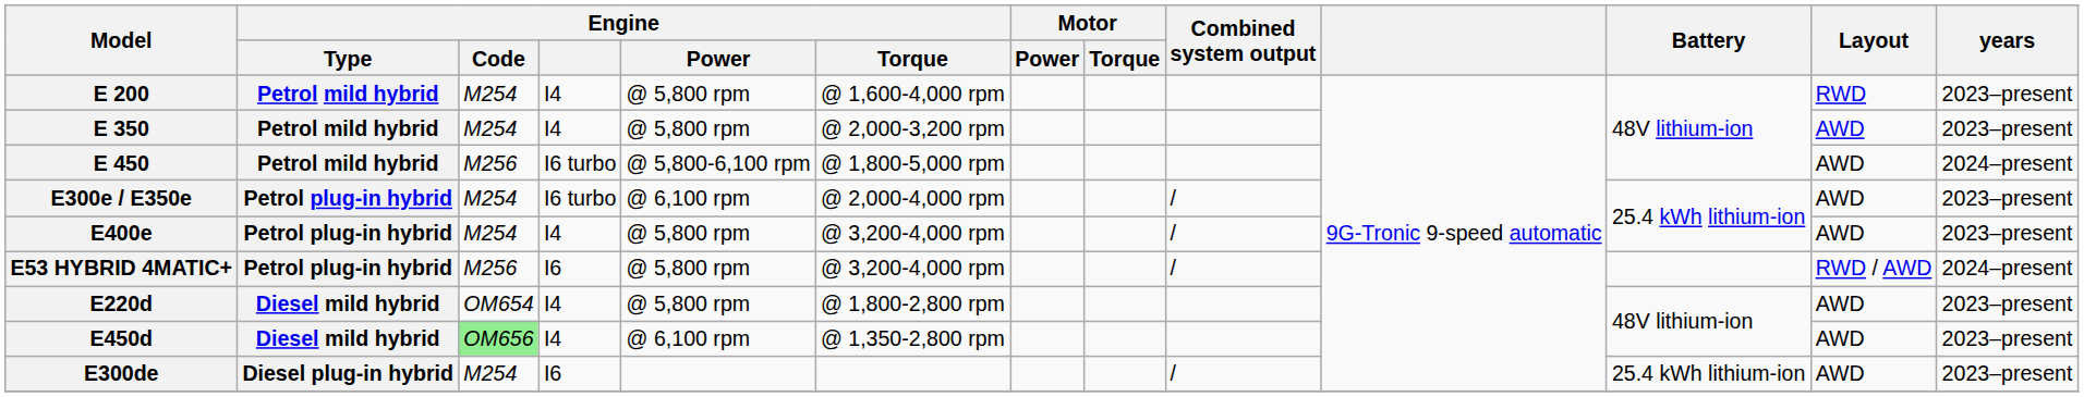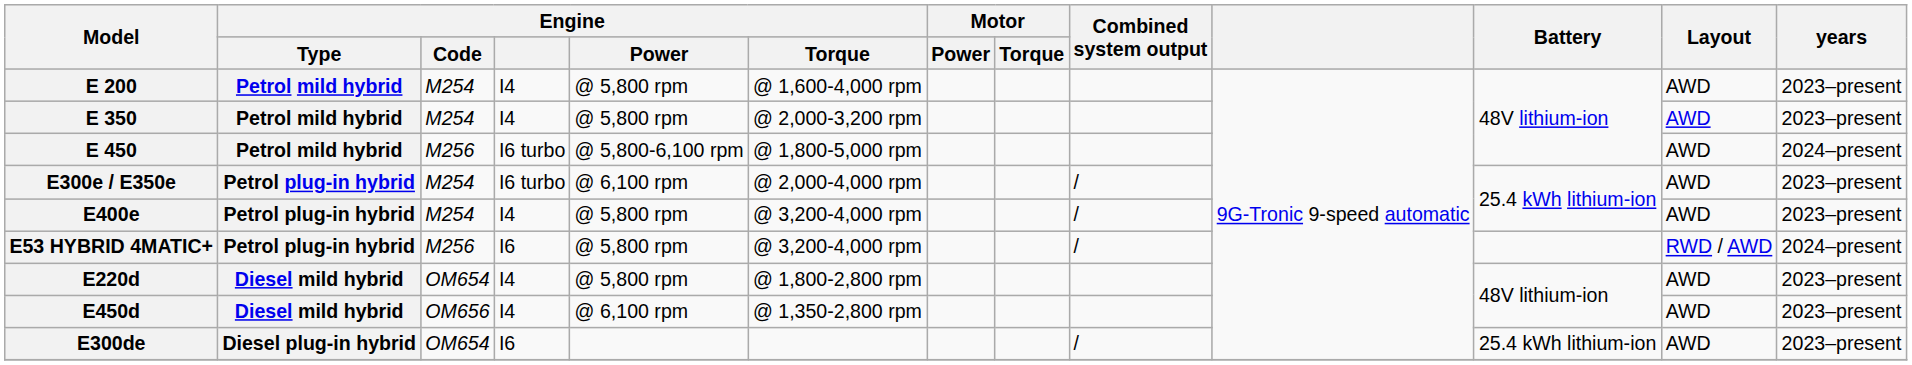 <table class="wikitable" style="text-align:left; font-size:80%;">
 <tr>
 <th rowspan="2">Model</th>
 <th colspan="5">Engine</th>
 <th colspan="2">Motor</th>
 <th rowspan="2">Combined<br>system output</th>
 <th rowspan="2"></th>
 <th rowspan="2">Battery</th>
 <th rowspan="2">Layout</th>
 <th rowspan="2"> years</th>
 </tr>
 <tr>
 <th>Type</th>
 <th>Code</th>
 <th></th>
 <th>Power</th>
 <th>Torque</th>
 <th>Power</th>
 <th>Torque</th>
 </tr>
 <tr>
 <th>E 200</th>
 <th><a href='#'>Petrol</a> <a href='#'>mild hybrid</a></th>
 <td><em>M254</em></td>
 <td> I4</td>
 <td> @ 5,800 rpm</td>
 <td> @ 1,600-4,000 rpm</td>
 <td></td>
 <td></td>
 <td></td>
 <td rowspan="9"><a href='#'>9G-Tronic</a> 9-speed <a href='#'>automatic</a></td>
 <td rowspan=3>48V <a href='#'>lithium-ion</a></td>
-<td><a href='#'>RWD</a></td>
+<td>AWD</td>
 <td>2023–present</td>
 </tr>
 <tr>
 <th>E 350</th>
 <th>Petrol mild hybrid</th>
 <td><em>M254</em></td>
 <td> I4</td>
 <td> @ 5,800 rpm</td>
 <td> @ 2,000-3,200 rpm</td>
 <td></td>
 <td></td>
 <td></td>
 <td><a href='#'>AWD</a></td>
 <td>2023–present</td>
 </tr>
 <tr>
 <th>E 450</th>
 <th>Petrol mild hybrid</th>
 <td><em>M256</em></td>
 <td> I6 turbo</td>
 <td> @ 5,800-6,100 rpm</td>
 <td> @ 1,800-5,000 rpm</td>
 <td></td>
 <td></td>
 <td></td>
 <td>AWD</td>
 <td>2024–present</td>
 </tr>
 <tr>
 <th>E300e / E350e</th>
 <th>Petrol <a href='#'>plug-in hybrid</a></th>
 <td><em>M254</em></td>
 <td> I6 turbo</td>
 <td> @ 6,100 rpm</td>
 <td> @ 2,000-4,000 rpm</td>
 <td></td>
 <td></td>
 <td> / </td>
 <td rowspan=2>25.4 <a href='#'>kWh</a> <a href='#'>lithium-ion</a></td>
 <td>AWD</td>
 <td>2023–present</td>
 </tr>
 <tr>
 <th>E400e</th>
 <th>Petrol plug-in hybrid</th>
 <td><em>M254</em></td>
 <td> I4</td>
 <td> @ 5,800 rpm</td>
 <td> @ 3,200-4,000 rpm</td>
 <td></td>
 <td></td>
 <td> / </td>
 <td>AWD</td>
 <td>2023–present</td>
 </tr>
 <tr>
 <th>E53 HYBRID 4MATIC+</th>
 <th>Petrol plug-in hybrid</th>
 <td><em>M256</em></td>
 <td> I6</td>
 <td> @ 5,800 rpm</td>
 <td> @ 3,200-4,000 rpm</td>
 <td></td>
 <td></td>
 <td> / </td>
 <td></td>
 <td><a href='#'>RWD</a> / <a href='#'>AWD</a></td>
 <td>2024–present</td>
 </tr>
 <tr>
 <th>E220d</th>
 <th><a href='#'>Diesel</a> mild hybrid</th>
 <td><em>OM654</em></td>
 <td> I4</td>
 <td> @ 5,800 rpm</td>
 <td> @ 1,800-2,800 rpm</td>
 <td></td>
 <td></td>
 <td></td>
 <td rowspan="2">48V lithium-ion</td>
 <td>AWD</td>
 <td>2023–present</td>
 </tr>
 <tr>
 <th>E450d</th>
 <th><a href='#'>Diesel</a> mild hybrid</th>
-<td style="background: lightgreen;"><em>OM656</em></td>
+<td><em>OM656</em></td>
 <td> I4</td>
 <td> @ 6,100 rpm</td>
 <td> @ 1,350-2,800 rpm</td>
 <td></td>
 <td></td>
 <td></td>
 <td>AWD</td>
 <td>2023–present</td>
 </tr>
 <tr>
 <th>E300de</th>
 <th>Diesel plug-in hybrid</th>
-<td><em>M254</em></td>
+<td><em>OM654</em></td>
 <td> I6</td>
 <td></td>
 <td></td>
 <td></td>
 <td></td>
 <td> / </td>
 <td>25.4 kWh lithium-ion</td>
 <td>AWD</td>
 <td>2023–present</td>
 </tr>
 <tr>
 </tr>
 </table>
